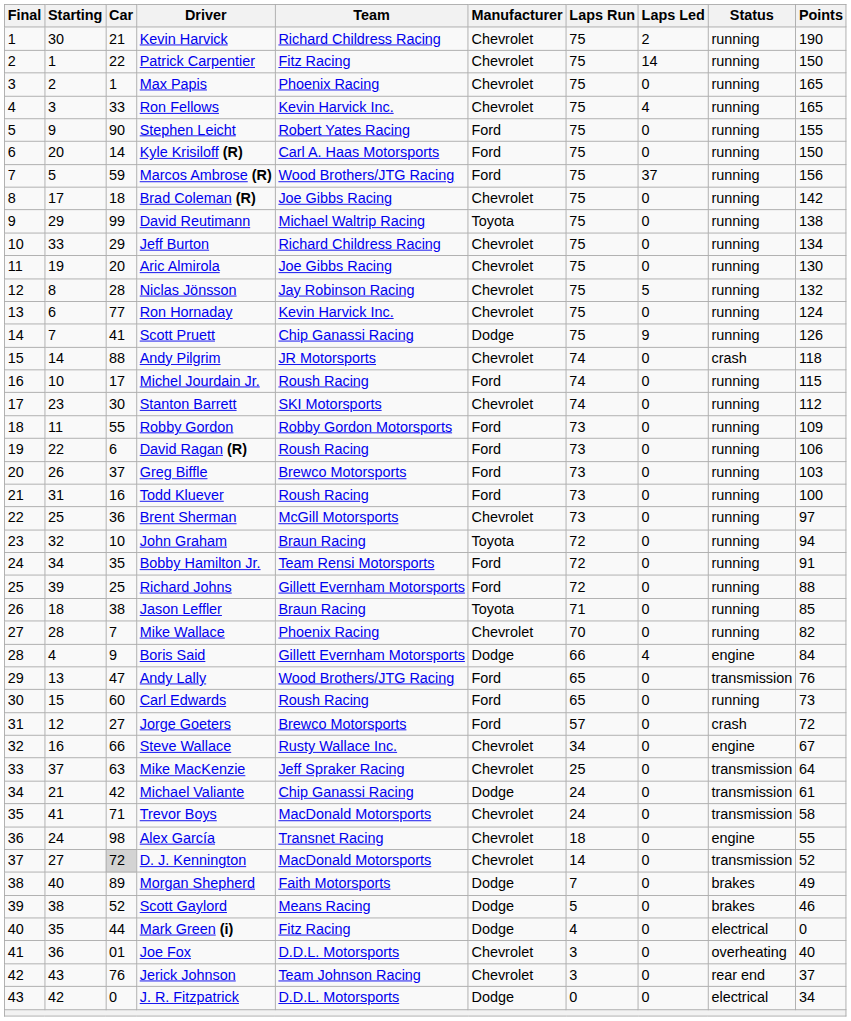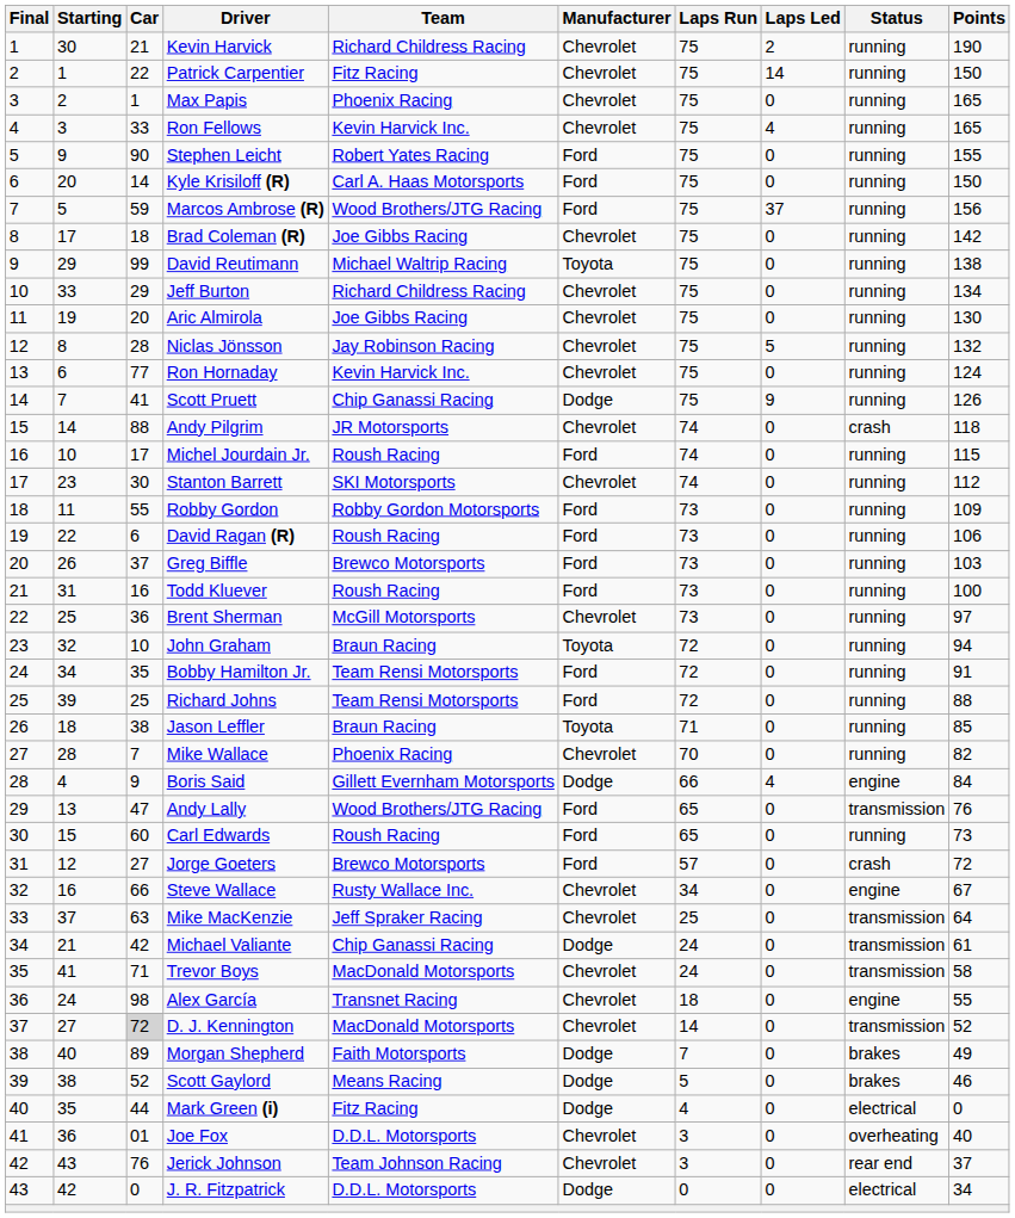 <table class="sortable wikitable" border="1">
 <tr>
 <th>Final</th>
 <th>Starting</th>
 <th>Car</th>
 <th>Driver</th>
 <th>Team</th>
 <th>Manufacturer</th>
 <th>Laps Run</th>
 <th>Laps Led</th>
 <th>Status</th>
 <th>Points</th>
 </tr>
 <tr>
 <td>1</td>
 <td>30</td>
 <td>21</td>
 <td><a href='#'>Kevin Harvick</a></td>
 <td><a href='#'>Richard Childress Racing</a></td>
 <td>Chevrolet</td>
 <td>75</td>
 <td>2</td>
 <td>running</td>
 <td>190</td>
 </tr>
 <tr>
 <td>2</td>
 <td>1</td>
 <td>22</td>
 <td><a href='#'>Patrick Carpentier</a></td>
 <td><a href='#'>Fitz Racing</a></td>
 <td>Chevrolet</td>
 <td>75</td>
 <td>14</td>
 <td>running</td>
 <td>150</td>
 </tr>
 <tr>
 <td>3</td>
 <td>2</td>
 <td>1</td>
 <td><a href='#'>Max Papis</a></td>
 <td><a href='#'>Phoenix Racing</a></td>
 <td>Chevrolet</td>
 <td>75</td>
 <td>0</td>
 <td>running</td>
 <td>165</td>
 </tr>
 <tr>
 <td>4</td>
 <td>3</td>
 <td>33</td>
 <td><a href='#'>Ron Fellows</a></td>
 <td><a href='#'>Kevin Harvick Inc.</a></td>
 <td>Chevrolet</td>
 <td>75</td>
 <td>4</td>
 <td>running</td>
 <td>165</td>
 </tr>
 <tr>
 <td>5</td>
 <td>9</td>
 <td>90</td>
 <td><a href='#'>Stephen Leicht</a></td>
 <td><a href='#'>Robert Yates Racing</a></td>
 <td>Ford</td>
 <td>75</td>
 <td>0</td>
 <td>running</td>
 <td>155</td>
 </tr>
 <tr>
 <td>6</td>
 <td>20</td>
 <td>14</td>
 <td><a href='#'>Kyle Krisiloff</a> <strong>(R)</strong></td>
 <td><a href='#'>Carl A. Haas Motorsports</a></td>
 <td>Ford</td>
 <td>75</td>
 <td>0</td>
 <td>running</td>
 <td>150</td>
 </tr>
 <tr>
 <td>7</td>
 <td>5</td>
 <td>59</td>
 <td><a href='#'>Marcos Ambrose</a> <strong>(R)</strong></td>
 <td><a href='#'>Wood Brothers/JTG Racing</a></td>
 <td>Ford</td>
 <td>75</td>
 <td>37</td>
 <td>running</td>
 <td>156</td>
 </tr>
 <tr>
 <td>8</td>
 <td>17</td>
 <td>18</td>
 <td><a href='#'>Brad Coleman</a> <strong>(R)</strong></td>
 <td><a href='#'>Joe Gibbs Racing</a></td>
 <td>Chevrolet</td>
 <td>75</td>
 <td>0</td>
 <td>running</td>
 <td>142</td>
 </tr>
 <tr>
 <td>9</td>
 <td>29</td>
 <td>99</td>
 <td><a href='#'>David Reutimann</a></td>
 <td><a href='#'>Michael Waltrip Racing</a></td>
 <td>Toyota</td>
 <td>75</td>
 <td>0</td>
 <td>running</td>
 <td>138</td>
 </tr>
 <tr>
 <td>10</td>
 <td>33</td>
 <td>29</td>
 <td><a href='#'>Jeff Burton</a></td>
 <td><a href='#'>Richard Childress Racing</a></td>
 <td>Chevrolet</td>
 <td>75</td>
 <td>0</td>
 <td>running</td>
 <td>134</td>
 </tr>
 <tr>
 <td>11</td>
 <td>19</td>
 <td>20</td>
 <td><a href='#'>Aric Almirola</a></td>
 <td><a href='#'>Joe Gibbs Racing</a></td>
 <td>Chevrolet</td>
 <td>75</td>
 <td>0</td>
 <td>running</td>
 <td>130</td>
 </tr>
 <tr>
 <td>12</td>
 <td>8</td>
 <td>28</td>
 <td><a href='#'>Niclas Jönsson</a></td>
 <td><a href='#'>Jay Robinson Racing</a></td>
 <td>Chevrolet</td>
 <td>75</td>
 <td>5</td>
 <td>running</td>
 <td>132</td>
 </tr>
 <tr>
 <td>13</td>
 <td>6</td>
 <td>77</td>
 <td><a href='#'>Ron Hornaday</a></td>
 <td><a href='#'>Kevin Harvick Inc.</a></td>
 <td>Chevrolet</td>
 <td>75</td>
 <td>0</td>
 <td>running</td>
 <td>124</td>
 </tr>
 <tr>
 <td>14</td>
 <td>7</td>
 <td>41</td>
 <td><a href='#'>Scott Pruett</a></td>
 <td><a href='#'>Chip Ganassi Racing</a></td>
 <td>Dodge</td>
 <td>75</td>
 <td>9</td>
 <td>running</td>
 <td>126</td>
 </tr>
 <tr>
 <td>15</td>
 <td>14</td>
 <td>88</td>
 <td><a href='#'>Andy Pilgrim</a></td>
 <td><a href='#'>JR Motorsports</a></td>
 <td>Chevrolet</td>
 <td>74</td>
 <td>0</td>
 <td>crash</td>
 <td>118</td>
 </tr>
 <tr>
 <td>16</td>
 <td>10</td>
 <td>17</td>
 <td><a href='#'>Michel Jourdain Jr.</a></td>
 <td><a href='#'>Roush Racing</a></td>
 <td>Ford</td>
 <td>74</td>
 <td>0</td>
 <td>running</td>
 <td>115</td>
 </tr>
 <tr>
 <td>17</td>
 <td>23</td>
 <td>30</td>
 <td><a href='#'>Stanton Barrett</a></td>
 <td><a href='#'>SKI Motorsports</a></td>
 <td>Chevrolet</td>
 <td>74</td>
 <td>0</td>
 <td>running</td>
 <td>112</td>
 </tr>
 <tr>
 <td>18</td>
 <td>11</td>
 <td>55</td>
 <td><a href='#'>Robby Gordon</a></td>
 <td><a href='#'>Robby Gordon Motorsports</a></td>
 <td>Ford</td>
 <td>73</td>
 <td>0</td>
 <td>running</td>
 <td>109</td>
 </tr>
 <tr>
 <td>19</td>
 <td>22</td>
 <td>6</td>
 <td><a href='#'>David Ragan</a> <strong>(R)</strong></td>
 <td><a href='#'>Roush Racing</a></td>
 <td>Ford</td>
 <td>73</td>
 <td>0</td>
 <td>running</td>
 <td>106</td>
 </tr>
 <tr>
 <td>20</td>
 <td>26</td>
 <td>37</td>
 <td><a href='#'>Greg Biffle</a></td>
 <td><a href='#'>Brewco Motorsports</a></td>
 <td>Ford</td>
 <td>73</td>
 <td>0</td>
 <td>running</td>
 <td>103</td>
 </tr>
 <tr>
 <td>21</td>
 <td>31</td>
 <td>16</td>
 <td><a href='#'>Todd Kluever</a></td>
 <td><a href='#'>Roush Racing</a></td>
 <td>Ford</td>
 <td>73</td>
 <td>0</td>
 <td>running</td>
 <td>100</td>
 </tr>
 <tr>
 <td>22</td>
 <td>25</td>
 <td>36</td>
 <td><a href='#'>Brent Sherman</a></td>
 <td><a href='#'>McGill Motorsports</a></td>
 <td>Chevrolet</td>
 <td>73</td>
 <td>0</td>
 <td>running</td>
 <td>97</td>
 </tr>
 <tr>
 <td>23</td>
 <td>32</td>
 <td>10</td>
 <td><a href='#'>John Graham</a></td>
 <td><a href='#'>Braun Racing</a></td>
 <td>Toyota</td>
 <td>72</td>
 <td>0</td>
 <td>running</td>
 <td>94</td>
 </tr>
 <tr>
 <td>24</td>
 <td>34</td>
 <td>35</td>
 <td><a href='#'>Bobby Hamilton Jr.</a></td>
 <td><a href='#'>Team Rensi Motorsports</a></td>
 <td>Ford</td>
 <td>72</td>
 <td>0</td>
 <td>running</td>
 <td>91</td>
 </tr>
 <tr>
 <td>25</td>
 <td>39</td>
 <td>25</td>
 <td><a href='#'>Richard Johns</a></td>
-<td><a href='#'>Gillett Evernham Motorsports</a></td>
+<td><a href='#'>Team Rensi Motorsports</a></td>
 <td>Ford</td>
 <td>72</td>
 <td>0</td>
 <td>running</td>
 <td>88</td>
 </tr>
 <tr>
 <td>26</td>
 <td>18</td>
 <td>38</td>
 <td><a href='#'>Jason Leffler</a></td>
 <td><a href='#'>Braun Racing</a></td>
 <td>Toyota</td>
 <td>71</td>
 <td>0</td>
 <td>running</td>
 <td>85</td>
 </tr>
 <tr>
 <td>27</td>
 <td>28</td>
 <td>7</td>
 <td><a href='#'>Mike Wallace</a></td>
 <td><a href='#'>Phoenix Racing</a></td>
 <td>Chevrolet</td>
 <td>70</td>
 <td>0</td>
 <td>running</td>
 <td>82</td>
 </tr>
 <tr>
 <td>28</td>
 <td>4</td>
 <td>9</td>
 <td><a href='#'>Boris Said</a></td>
 <td><a href='#'>Gillett Evernham Motorsports</a></td>
 <td>Dodge</td>
 <td>66</td>
 <td>4</td>
 <td>engine</td>
 <td>84</td>
 </tr>
 <tr>
 <td>29</td>
 <td>13</td>
 <td>47</td>
 <td><a href='#'>Andy Lally</a></td>
 <td><a href='#'>Wood Brothers/JTG Racing</a></td>
 <td>Ford</td>
 <td>65</td>
 <td>0</td>
 <td>transmission</td>
 <td>76</td>
 </tr>
 <tr>
 <td>30</td>
 <td>15</td>
 <td>60</td>
 <td><a href='#'>Carl Edwards</a></td>
 <td><a href='#'>Roush Racing</a></td>
 <td>Ford</td>
 <td>65</td>
 <td>0</td>
 <td>running</td>
 <td>73</td>
 </tr>
 <tr>
 <td>31</td>
 <td>12</td>
 <td>27</td>
 <td><a href='#'>Jorge Goeters</a></td>
 <td><a href='#'>Brewco Motorsports</a></td>
 <td>Ford</td>
 <td>57</td>
 <td>0</td>
 <td>crash</td>
 <td>72</td>
 </tr>
 <tr>
 <td>32</td>
 <td>16</td>
 <td>66</td>
 <td><a href='#'>Steve Wallace</a></td>
 <td><a href='#'>Rusty Wallace Inc.</a></td>
 <td>Chevrolet</td>
 <td>34</td>
 <td>0</td>
 <td>engine</td>
 <td>67</td>
 </tr>
 <tr>
 <td>33</td>
 <td>37</td>
 <td>63</td>
 <td><a href='#'>Mike MacKenzie</a></td>
 <td><a href='#'>Jeff Spraker Racing</a></td>
 <td>Chevrolet</td>
 <td>25</td>
 <td>0</td>
 <td>transmission</td>
 <td>64</td>
 </tr>
 <tr>
 <td>34</td>
 <td>21</td>
 <td>42</td>
 <td><a href='#'>Michael Valiante</a></td>
 <td><a href='#'>Chip Ganassi Racing</a></td>
 <td>Dodge</td>
 <td>24</td>
 <td>0</td>
 <td>transmission</td>
 <td>61</td>
 </tr>
 <tr>
 <td>35</td>
 <td>41</td>
 <td>71</td>
 <td><a href='#'>Trevor Boys</a></td>
 <td><a href='#'>MacDonald Motorsports</a></td>
 <td>Chevrolet</td>
 <td>24</td>
 <td>0</td>
 <td>transmission</td>
 <td>58</td>
 </tr>
 <tr>
 <td>36</td>
 <td>24</td>
 <td>98</td>
 <td><a href='#'>Alex García</a></td>
 <td><a href='#'>Transnet Racing</a></td>
 <td>Chevrolet</td>
 <td>18</td>
 <td>0</td>
 <td>engine</td>
 <td>55</td>
 </tr>
 <tr>
 <td>37</td>
 <td>27</td>
 <td style="background: lightgrey;">72</td>
 <td><a href='#'>D. J. Kennington</a></td>
 <td><a href='#'>MacDonald Motorsports</a></td>
 <td>Chevrolet</td>
 <td>14</td>
 <td>0</td>
 <td>transmission</td>
 <td>52</td>
 </tr>
 <tr>
 <td>38</td>
 <td>40</td>
 <td>89</td>
 <td><a href='#'>Morgan Shepherd</a></td>
 <td><a href='#'>Faith Motorsports</a></td>
 <td>Dodge</td>
 <td>7</td>
 <td>0</td>
 <td>brakes</td>
 <td>49</td>
 </tr>
 <tr>
 <td>39</td>
 <td>38</td>
 <td>52</td>
 <td><a href='#'>Scott Gaylord</a></td>
 <td><a href='#'>Means Racing</a></td>
 <td>Dodge</td>
 <td>5</td>
 <td>0</td>
 <td>brakes</td>
 <td>46</td>
 </tr>
 <tr>
 <td>40</td>
 <td>35</td>
 <td>44</td>
 <td><a href='#'>Mark Green</a> <strong>(i)</strong></td>
 <td><a href='#'>Fitz Racing</a></td>
 <td>Dodge</td>
 <td>4</td>
 <td>0</td>
 <td>electrical</td>
 <td>0</td>
 </tr>
 <tr>
 <td>41</td>
 <td>36</td>
 <td>01</td>
 <td><a href='#'>Joe Fox</a></td>
 <td><a href='#'>D.D.L. Motorsports</a></td>
 <td>Chevrolet</td>
 <td>3</td>
 <td>0</td>
 <td>overheating</td>
 <td>40</td>
 </tr>
 <tr>
 <td>42</td>
 <td>43</td>
 <td>76</td>
 <td><a href='#'>Jerick Johnson</a></td>
 <td><a href='#'>Team Johnson Racing</a></td>
 <td>Chevrolet</td>
 <td>3</td>
 <td>0</td>
 <td>rear end</td>
 <td>37</td>
 </tr>
 <tr>
 <td>43</td>
 <td>42</td>
 <td>0</td>
 <td><a href='#'>J. R. Fitzpatrick</a></td>
 <td><a href='#'>D.D.L. Motorsports</a></td>
 <td>Dodge</td>
 <td>0</td>
 <td>0</td>
 <td>electrical</td>
 <td>34</td>
 </tr>
 <tr>
 <th colspan="10"></th>
 </tr>
 </table>
